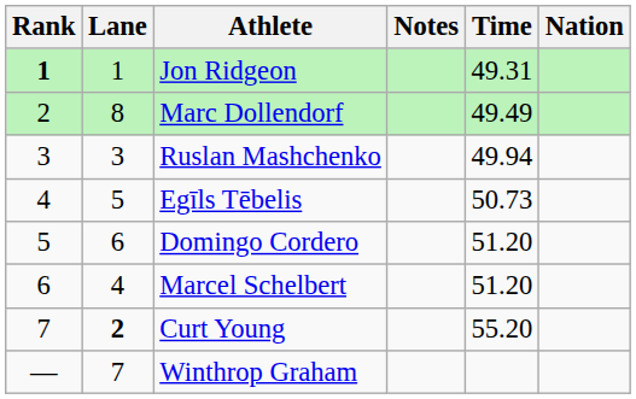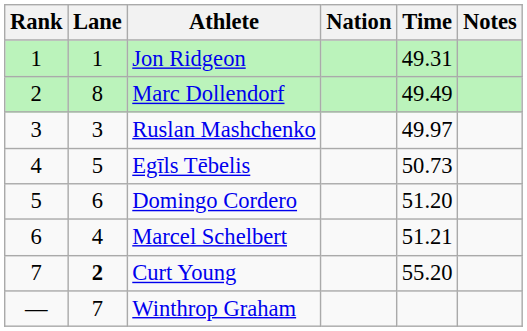 <table class="wikitable sortable" style="text-align:center">
 <tr>
 <th>Rank</th>
 <th>Lane</th>
 <th>Athlete</th>
+<th>Nation</th>
+<th>Time</th>
 <th>Notes</th>
-<th>Time</th>
-<th>Nation</th>
 </tr>
 <tr style="background:#bbf3bb;">
-<td><strong>1</strong></td>
+<td>1</td>
 <td>1</td>
 <td align=left><a href='#'>Jon Ridgeon</a></td>
+<td align=left></td>
+<td>49.31</td>
 <td></td>
-<td>49.31</td>
-<td align=left></td>
 </tr>
 <tr style="background:#bbf3bb;">
 <td>2</td>
 <td>8</td>
 <td align=left><a href='#'>Marc Dollendorf</a></td>
+<td align=left></td>
+<td>49.49</td>
 <td></td>
-<td>49.49</td>
-<td align=left></td>
 </tr>
 <tr>
 <td>3</td>
 <td>3</td>
 <td align=left><a href='#'>Ruslan Mashchenko</a></td>
+<td align=left></td>
+<td>49.97</td>
 <td></td>
-<td>49.94</td>
-<td align=left></td>
 </tr>
 <tr>
 <td>4</td>
 <td>5</td>
 <td align=left><a href='#'>Egīls Tēbelis</a></td>
+<td align=left></td>
+<td>50.73</td>
 <td></td>
-<td>50.73</td>
-<td align=left></td>
 </tr>
 <tr>
 <td>5</td>
 <td>6</td>
 <td align=left><a href='#'>Domingo Cordero</a></td>
+<td align=left></td>
+<td>51.20</td>
 <td></td>
-<td>51.20</td>
-<td align=left></td>
 </tr>
 <tr>
 <td>6</td>
 <td>4</td>
 <td align=left><a href='#'>Marcel Schelbert</a></td>
+<td align=left></td>
+<td>51.21</td>
 <td></td>
-<td>51.20</td>
-<td align=left></td>
 </tr>
 <tr>
 <td>7</td>
 <td><strong>2</strong></td>
 <td align=left><a href='#'>Curt Young</a></td>
+<td align=left></td>
+<td>55.20</td>
 <td></td>
-<td>55.20</td>
-<td align=left></td>
 </tr>
 <tr>
 <td data-sort-value=8>—</td>
 <td>7</td>
 <td align=left><a href='#'>Winthrop Graham</a></td>
+<td align=left></td>
+<td data-sort-value=70.00></td>
 <td></td>
-<td data-sort-value=70.00></td>
-<td align=left></td>
 </tr>
 </table>
